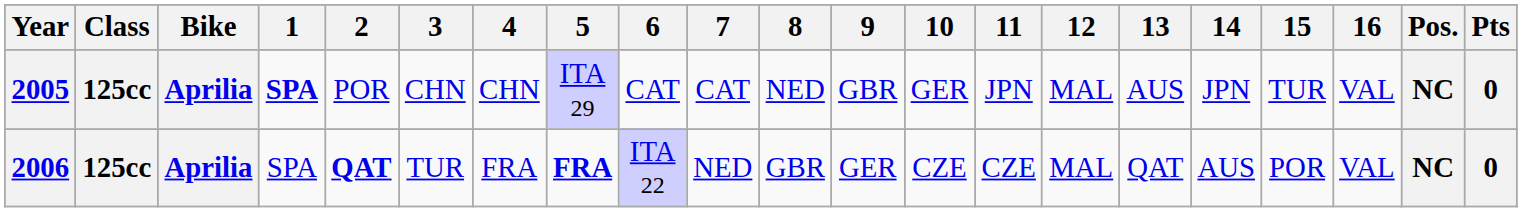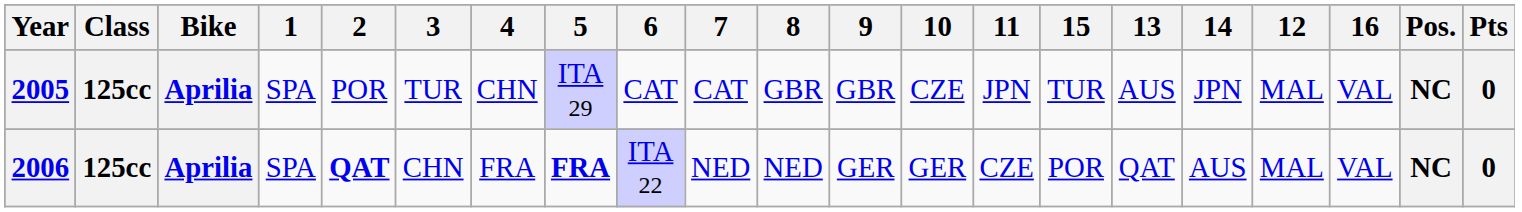 <table class="wikitable" style="text-align:center">
 <tr>
 <th>Year</th>
 <th>Class</th>
 <th>Bike</th>
 <th>1</th>
 <th>2</th>
 <th>3</th>
 <th>4</th>
 <th>5</th>
 <th>6</th>
 <th>7</th>
 <th>8</th>
 <th>9</th>
 <th>10</th>
 <th>11</th>
-<th>12</th>
+<th>15</th>
 <th>13</th>
 <th>14</th>
-<th>15</th>
+<th>12</th>
 <th>16</th>
 <th>Pos.</th>
 <th>Pts</th>
 </tr>
 <tr>
 <th><a href='#'>2005</a></th>
 <th>125cc</th>
 <th><a href='#'>Aprilia</a></th>
-<td><strong><a href='#'>SPA</a></strong></td>
+<td><a href='#'>SPA</a></td>
 <td><a href='#'>POR</a></td>
-<td><a href='#'>CHN</a></td>
+<td><a href='#'>TUR</a></td>
 <td><a href='#'>CHN</a></td>
 <td style="background:#cfcfff;"><a href='#'>ITA</a><br><small>29</small></td>
 <td><a href='#'>CAT</a></td>
 <td><a href='#'>CAT</a></td>
-<td><a href='#'>NED</a></td>
 <td><a href='#'>GBR</a></td>
-<td><a href='#'>GER</a></td>
+<td><a href='#'>GBR</a></td>
+<td><a href='#'>CZE</a></td>
+<td><a href='#'>JPN</a></td>
+<td><a href='#'>TUR</a></td>
+<td><a href='#'>AUS</a></td>
 <td><a href='#'>JPN</a></td>
 <td><a href='#'>MAL</a></td>
-<td><a href='#'>AUS</a></td>
-<td><a href='#'>JPN</a></td>
-<td><a href='#'>TUR</a></td>
 <td><a href='#'>VAL</a></td>
 <th>NC</th>
 <th>0</th>
 </tr>
 <tr>
 <th><a href='#'>2006</a></th>
 <th>125cc</th>
 <th><a href='#'>Aprilia</a></th>
 <td><a href='#'>SPA</a></td>
 <td><strong><a href='#'>QAT</a></strong></td>
-<td><a href='#'>TUR</a></td>
+<td><a href='#'>CHN</a></td>
 <td><a href='#'>FRA</a></td>
 <td><strong><a href='#'>FRA</a></strong></td>
 <td style="background:#cfcfff;"><a href='#'>ITA</a><br><small>22</small></td>
 <td><a href='#'>NED</a></td>
-<td><a href='#'>GBR</a></td>
+<td><a href='#'>NED</a></td>
+<td><a href='#'>GER</a></td>
 <td><a href='#'>GER</a></td>
 <td><a href='#'>CZE</a></td>
-<td><a href='#'>CZE</a></td>
-<td><a href='#'>MAL</a></td>
+<td><a href='#'>POR</a></td>
 <td><a href='#'>QAT</a></td>
 <td><a href='#'>AUS</a></td>
-<td><a href='#'>POR</a></td>
+<td><a href='#'>MAL</a></td>
 <td><a href='#'>VAL</a></td>
 <th>NC</th>
 <th>0</th>
 </tr>
 </table>
